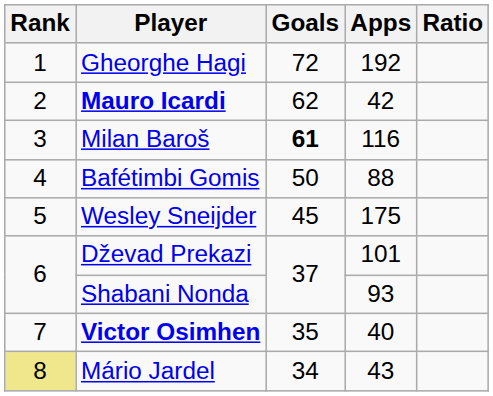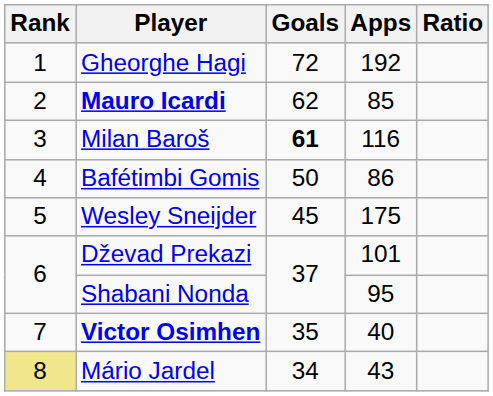 <table class="wikitable plainrowheaders sortable" style="text-align: center;">
 <tr>
 <th>Rank</th>
 <th>Player</th>
 <th>Goals</th>
 <th>Apps</th>
 <th>Ratio</th>
 </tr>
 <tr>
 <td>1</td>
 <td style="text-align:left;"> <a href='#'>Gheorghe Hagi</a></td>
 <td>72</td>
 <td>192</td>
 <td></td>
 </tr>
 <tr>
 <td>2</td>
 <td style="text-align:left;"> <strong><a href='#'>Mauro Icardi</a></strong></td>
 <td>62</td>
-<td>42</td>
+<td>85</td>
 <td></td>
 </tr>
 <tr>
 <td>3</td>
 <td style="text-align:left;"> <a href='#'>Milan Baroš</a></td>
 <td><strong>61</strong></td>
 <td>116</td>
 <td></td>
 </tr>
 <tr>
 <td>4</td>
 <td style="text-align:left;"> <a href='#'>Bafétimbi Gomis</a></td>
 <td>50</td>
-<td>88</td>
+<td>86</td>
 <td></td>
 </tr>
 <tr>
 <td>5</td>
 <td style="text-align:left;"> <a href='#'>Wesley Sneijder</a></td>
 <td>45</td>
 <td>175</td>
 <td></td>
 </tr>
 <tr>
 <td rowspan=2>6</td>
 <td style="text-align:left;"> <a href='#'>Dževad Prekazi</a></td>
 <td rowspan=2>37</td>
 <td>101</td>
 <td></td>
 </tr>
 <tr>
 <td style="text-align:left;"> <a href='#'>Shabani Nonda</a></td>
-<td>93</td>
+<td>95</td>
 <td></td>
 </tr>
 <tr>
 <td>7</td>
 <td style="text-align:left;"> <strong><a href='#'>Victor Osimhen</a></strong></td>
 <td>35</td>
 <td>40</td>
 <td></td>
 </tr>
 <tr>
 <td style="background: khaki;">8</td>
 <td style="text-align:left;"> <a href='#'>Mário Jardel</a></td>
 <td>34</td>
 <td>43</td>
 <td></td>
 </tr>
 </table>
